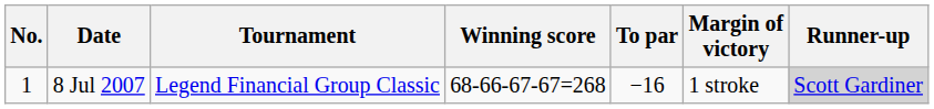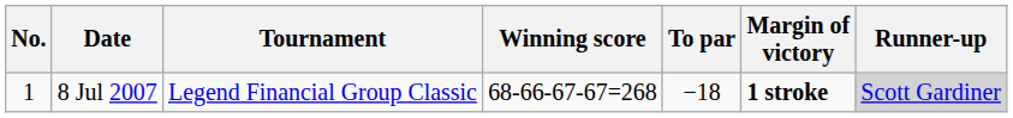 <table class="wikitable" style="font-size:95%;">
 <tr>
 <th>No.</th>
 <th>Date</th>
 <th>Tournament</th>
 <th>Winning score</th>
 <th>To par</th>
 <th>Margin of<br>victory</th>
 <th>Runner-up</th>
 </tr>
 <tr>
 <td align=center>1</td>
 <td align=right>8 Jul <a href='#'>2007</a></td>
 <td><a href='#'>Legend Financial Group Classic</a></td>
 <td align=right>68-66-67-67=268</td>
-<td align=center>−16</td>
-<td>1 stroke</td>
+<td align=center>−18</td>
+<td><strong>1 stroke</strong></td>
 <td style="background: lightgrey;"> <a href='#'>Scott Gardiner</a></td>
 </tr>
 </table>
